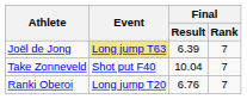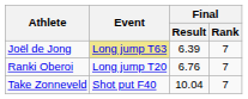 <table class=wikitable style="font-size:90%">
 <tr>
 <th rowspan="2">Athlete</th>
 <th rowspan="2">Event</th>
 <th colspan="2">Final</th>
 </tr>
 <tr>
 <th>Result</th>
 <th>Rank</th>
 </tr>
 <tr align=center>
 <td align=left><a href='#'>Joël de Jong</a></td>
 <td align=left style="background: khaki;"><a href='#'>Long jump T63</a></td>
 <td>6.39</td>
 <td>7</td>
 </tr>
 <tr align=center>
+<td align=left><a href='#'>Ranki Oberoi</a></td>
+<td align=left><a href='#'>Long jump T20</a></td>
+<td>6.76</td>
+<td>7</td>
+</tr>
+<tr align=center>
 <td align=left><a href='#'>Take Zonneveld</a></td>
 <td align=left><a href='#'>Shot put F40</a></td>
 <td>10.04</td>
 <td>7</td>
 </tr>
-<tr align=center>
-<td align=left><a href='#'>Ranki Oberoi</a></td>
-<td align=left><a href='#'>Long jump T20</a></td>
-<td>6.76</td>
-<td>7</td>
-</tr>
 </table>
